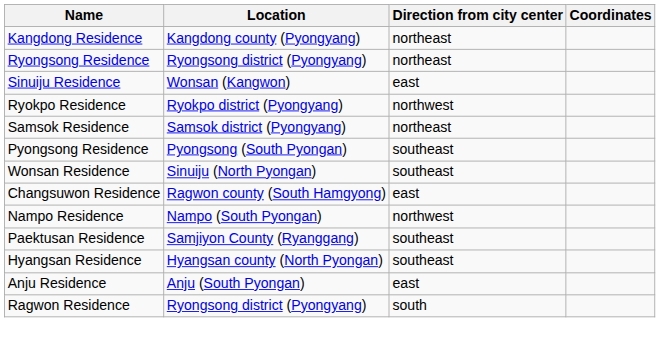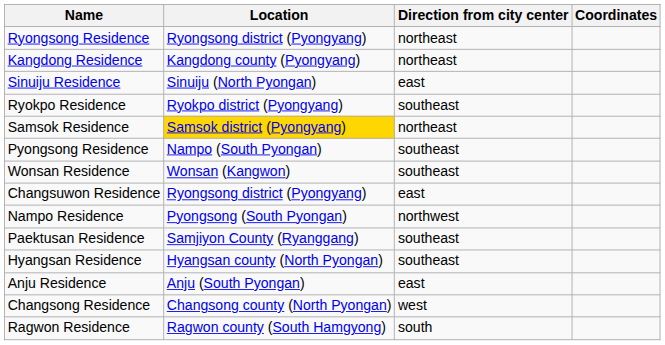 <table class="wikitable">
 <tr>
 <th>Name</th>
 <th>Location</th>
 <th>Direction from city center</th>
 <th>Coordinates</th>
 </tr>
 <tr>
+<td><a href='#'>Ryongsong Residence</a></td>
+<td><a href='#'>Ryongsong district</a> (<a href='#'>Pyongyang</a>)</td>
+<td> northeast</td>
+<td></td>
+</tr>
+<tr>
 <td><a href='#'>Kangdong Residence</a></td>
 <td><a href='#'>Kangdong county</a> (<a href='#'>Pyongyang</a>)</td>
 <td> northeast</td>
 <td></td>
 </tr>
 <tr>
-<td><a href='#'>Ryongsong Residence</a></td>
-<td><a href='#'>Ryongsong district</a> (<a href='#'>Pyongyang</a>)</td>
-<td> northeast</td>
-<td></td>
-</tr>
-<tr>
 <td><a href='#'>Sinuiju Residence</a></td>
-<td><a href='#'>Wonsan</a> (<a href='#'>Kangwon</a>)</td>
+<td><a href='#'>Sinuiju</a> (<a href='#'>North Pyongan</a>)</td>
 <td> east</td>
 <td></td>
 </tr>
 <tr>
 <td>Ryokpo Residence</td>
 <td><a href='#'>Ryokpo district</a> (<a href='#'>Pyongyang</a>)</td>
-<td> northwest</td>
+<td> southeast</td>
 <td></td>
 </tr>
 <tr>
 <td>Samsok Residence</td>
-<td><a href='#'>Samsok district</a> (<a href='#'>Pyongyang</a>)</td>
+<td style="background: gold;"><a href='#'>Samsok district</a> (<a href='#'>Pyongyang</a>)</td>
 <td> northeast</td>
 <td></td>
 </tr>
 <tr>
 <td>Pyongsong Residence</td>
-<td><a href='#'>Pyongsong</a> (<a href='#'>South Pyongan</a>)</td>
+<td><a href='#'>Nampo</a> (<a href='#'>South Pyongan</a>)</td>
 <td> southeast</td>
 <td></td>
 </tr>
 <tr>
 <td>Wonsan Residence</td>
-<td><a href='#'>Sinuiju</a> (<a href='#'>North Pyongan</a>)</td>
+<td><a href='#'>Wonsan</a> (<a href='#'>Kangwon</a>)</td>
 <td> southeast</td>
 <td></td>
 </tr>
 <tr>
 <td>Changsuwon Residence</td>
-<td><a href='#'>Ragwon county</a> (<a href='#'>South Hamgyong</a>)</td>
+<td><a href='#'>Ryongsong district</a> (<a href='#'>Pyongyang</a>)</td>
 <td> east</td>
 <td></td>
 </tr>
 <tr>
 <td>Nampo Residence</td>
-<td><a href='#'>Nampo</a> (<a href='#'>South Pyongan</a>)</td>
+<td><a href='#'>Pyongsong</a> (<a href='#'>South Pyongan</a>)</td>
 <td> northwest</td>
 <td></td>
 </tr>
 <tr>
 <td>Paektusan Residence</td>
 <td><a href='#'>Samjiyon County</a> (<a href='#'>Ryanggang</a>)</td>
 <td> southeast</td>
 <td></td>
 </tr>
 <tr>
 <td>Hyangsan Residence</td>
 <td><a href='#'>Hyangsan county</a> (<a href='#'>North Pyongan</a>)</td>
 <td> southeast</td>
 <td></td>
 </tr>
 <tr>
 <td>Anju Residence</td>
 <td><a href='#'>Anju</a> (<a href='#'>South Pyongan</a>)</td>
 <td> east</td>
 <td></td>
 </tr>
 <tr>
+<td>Changsong Residence</td>
+<td><a href='#'>Changsong county</a> (<a href='#'>North Pyongan</a>)</td>
+<td> west</td>
+<td></td>
+</tr>
+<tr>
 <td>Ragwon Residence</td>
-<td><a href='#'>Ryongsong district</a> (<a href='#'>Pyongyang</a>)</td>
+<td><a href='#'>Ragwon county</a> (<a href='#'>South Hamgyong</a>)</td>
 <td> south</td>
 <td></td>
 </tr>
 </table>
